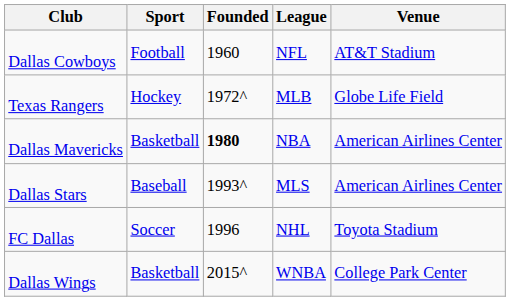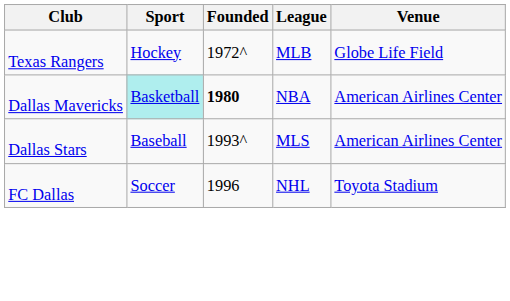 <table class="wikitable">
 <tr>
 <th>Club</th>
 <th>Sport</th>
 <th>Founded</th>
 <th>League</th>
 <th>Venue</th>
-</tr>
-<tr>
-<td> <br> <a href='#'>Dallas Cowboys</a></td>
-<td><a href='#'>Football</a></td>
-<td>1960</td>
-<td><a href='#'>NFL</a></td>
-<td><a href='#'>AT&T Stadium</a></td>
 </tr>
 <tr>
 <td> <br> <a href='#'>Texas Rangers</a></td>
 <td><a href='#'>Hockey</a></td>
 <td>1972^</td>
 <td><a href='#'>MLB</a></td>
 <td><a href='#'>Globe Life Field</a></td>
 </tr>
 <tr>
 <td> <br> <a href='#'>Dallas Mavericks</a></td>
-<td><a href='#'>Basketball</a></td>
+<td style="background: paleturquoise;"><a href='#'>Basketball</a></td>
 <td><strong>1980</strong></td>
 <td><a href='#'>NBA</a></td>
 <td><a href='#'>American Airlines Center</a></td>
 </tr>
 <tr>
 <td> <br> <a href='#'>Dallas Stars</a></td>
 <td><a href='#'>Baseball</a></td>
 <td>1993^</td>
 <td><a href='#'>MLS</a></td>
 <td><a href='#'>American Airlines Center</a></td>
 </tr>
 <tr>
 <td> <br> <a href='#'>FC Dallas</a></td>
 <td><a href='#'>Soccer</a></td>
 <td>1996</td>
 <td><a href='#'>NHL</a></td>
 <td><a href='#'>Toyota Stadium</a></td>
 </tr>
-<tr>
-<td> <br> <a href='#'>Dallas Wings</a></td>
-<td><a href='#'>Basketball</a></td>
-<td>2015^</td>
-<td><a href='#'>WNBA</a></td>
-<td><a href='#'>College Park Center</a></td>
-</tr>
 </table>
